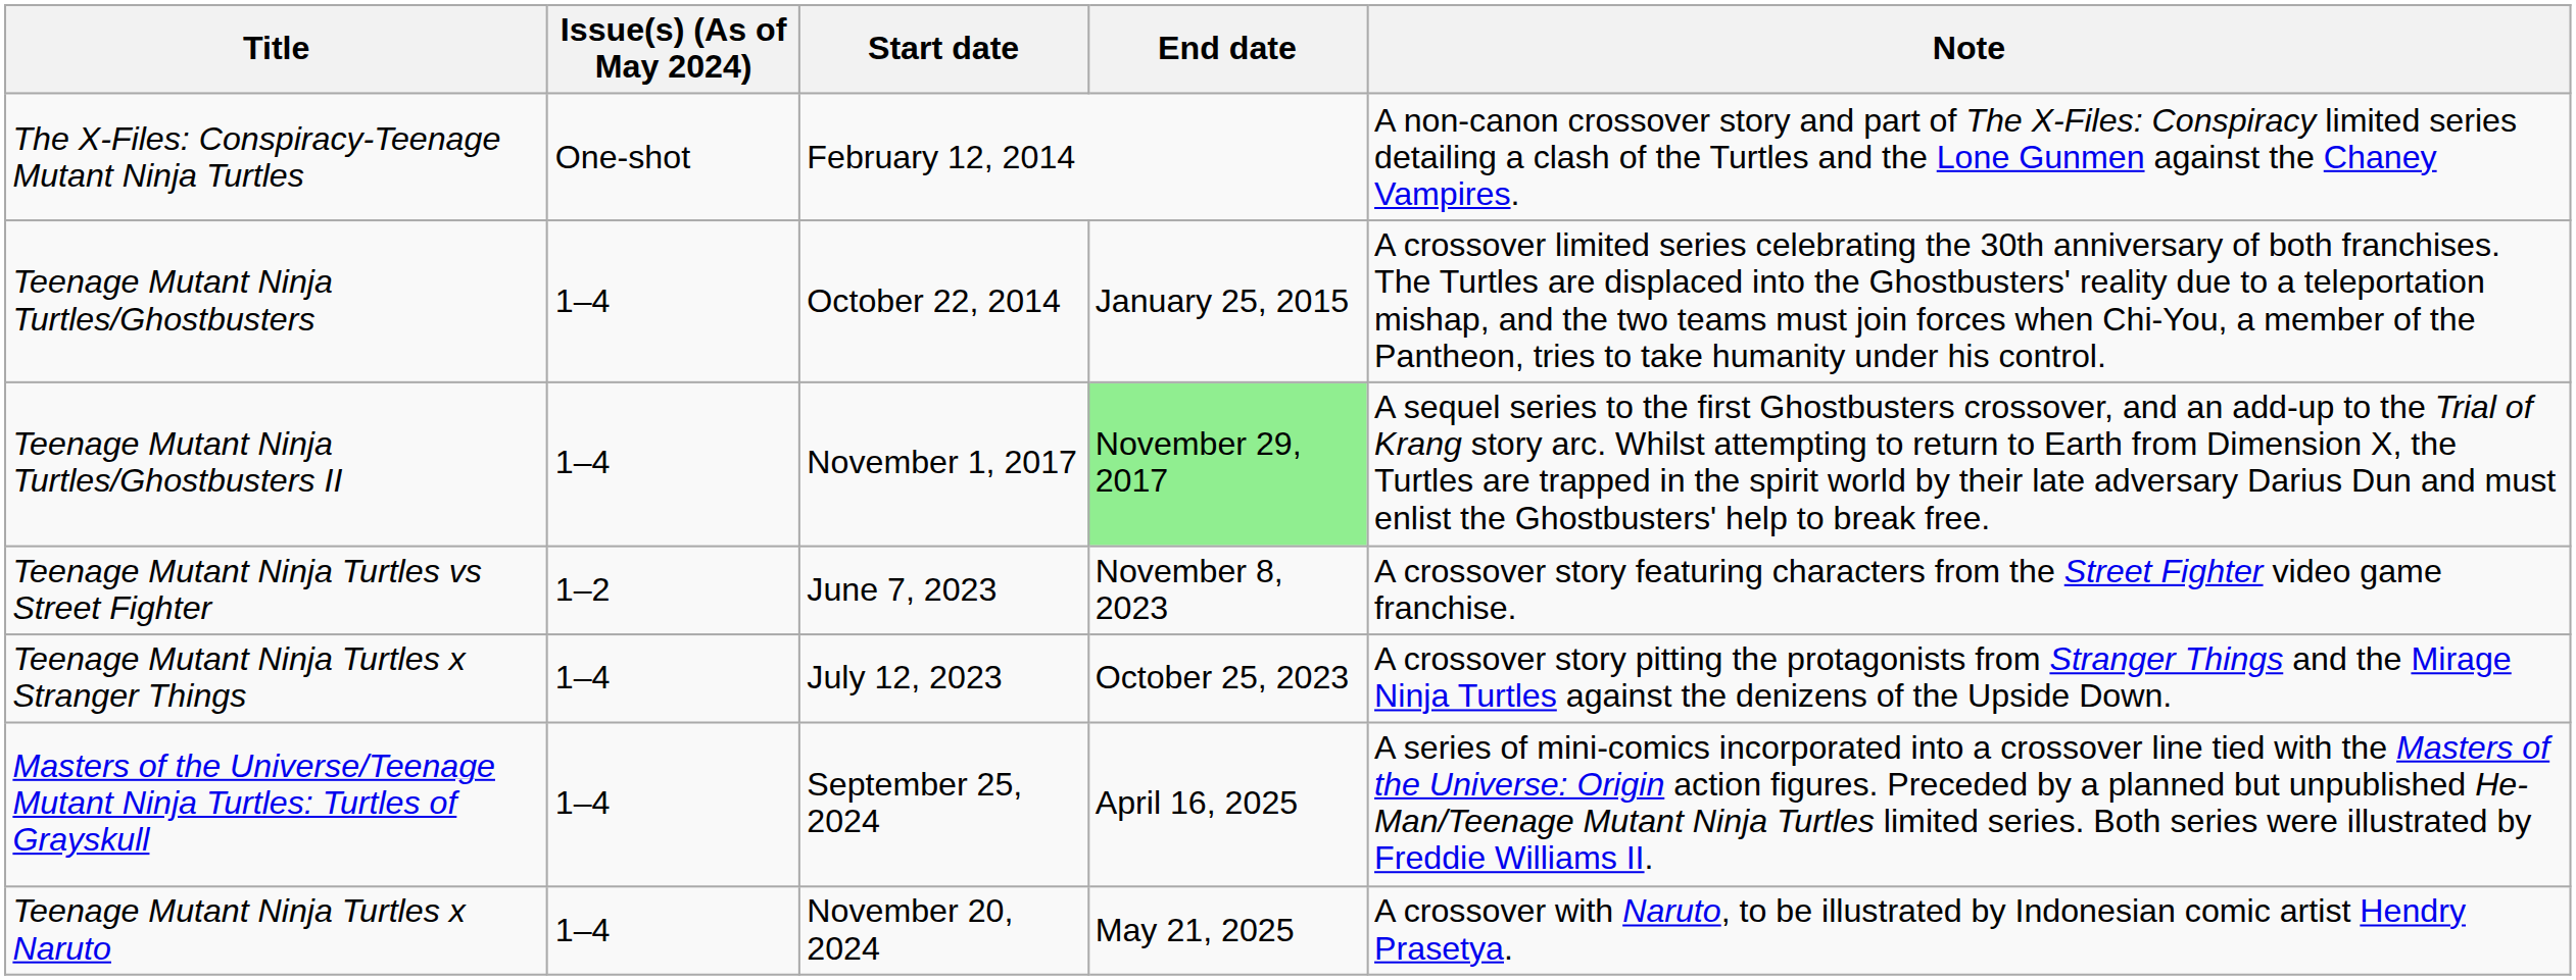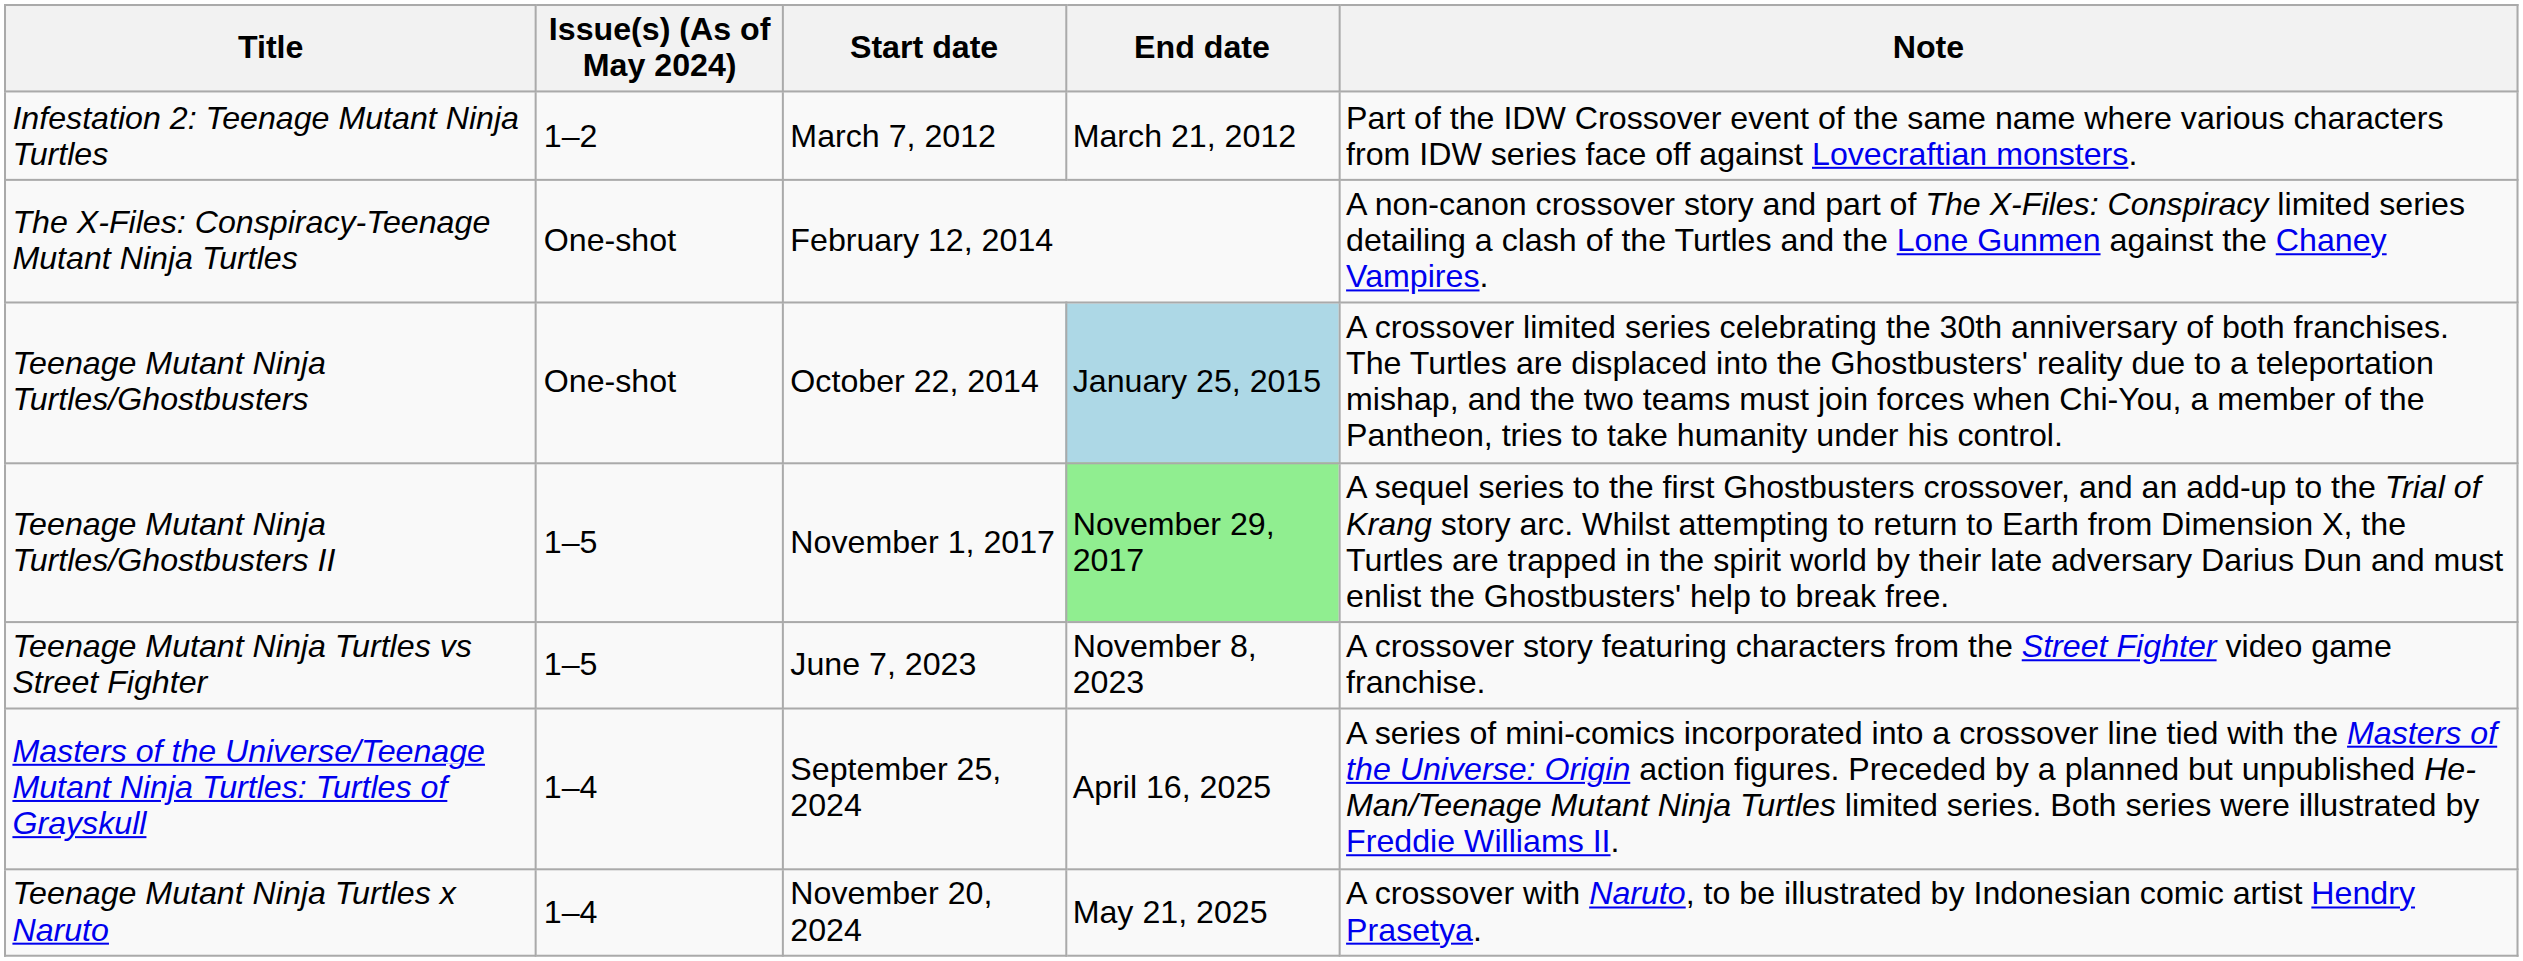 <table class="wikitable" width="99%">
 <tr>
 <th scope="col" width="10%" align="center">Title</th>
 <th scope="col" width="5%" align="center">Issue(s) (As of May 2024)</th>
 <th scope="col" width="5%" align="center">Start date</th>
 <th scope="col" width="5%" align="center">End date</th>
 <th scope="col" width="25%" align="center">Note</th>
 </tr>
 <tr>
+<td><em>Infestation 2: Teenage Mutant Ninja Turtles</em></td>
+<td>1–2</td>
+<td>March 7, 2012</td>
+<td>March 21, 2012</td>
+<td>Part of the IDW Crossover event of the same name where various characters from IDW series face off against <a href='#'>Lovecraftian monsters</a>.</td>
+</tr>
+<tr>
 <td><em>The X-Files: Conspiracy-Teenage Mutant Ninja Turtles</em></td>
 <td>One-shot</td>
 <td colspan="2">February 12, 2014</td>
 <td>A non-canon crossover story and part of <em>The X-Files: Conspiracy</em> limited series detailing a clash of the Turtles and the <a href='#'>Lone Gunmen</a> against the <a href='#'>Chaney Vampires</a>.</td>
 </tr>
 <tr>
 <td><em>Teenage Mutant Ninja Turtles/Ghostbusters </em></td>
-<td>1–4</td>
+<td>One-shot</td>
 <td>October 22, 2014</td>
-<td>January 25, 2015</td>
+<td style="background: lightblue;">January 25, 2015</td>
 <td>A crossover limited series celebrating the 30th anniversary of both franchises. The Turtles are displaced into the Ghostbusters' reality due to a teleportation mishap, and the two teams must join forces when Chi-You, a member of the Pantheon, tries to take humanity under his control.</td>
 </tr>
 <tr>
 <td><em>Teenage Mutant Ninja Turtles/Ghostbusters II </em></td>
-<td>1–4</td>
+<td>1–5</td>
 <td>November 1, 2017</td>
 <td style="background: lightgreen;">November 29, 2017</td>
 <td>A sequel series to the first Ghostbusters crossover, and an add-up to the <em>Trial of Krang</em> story arc. Whilst attempting to return to Earth from Dimension X, the Turtles are trapped in the spirit world by their late adversary Darius Dun and must enlist the Ghostbusters' help to break free.</td>
 </tr>
 <tr>
 <td><em>Teenage Mutant Ninja Turtles vs Street Fighter</em></td>
-<td>1–2</td>
+<td>1–5</td>
 <td>June 7, 2023</td>
 <td>November 8, 2023</td>
 <td>A crossover story featuring characters from the <em><a href='#'>Street Fighter</a></em> video game franchise.</td>
-</tr>
-<tr>
-<td><em>Teenage Mutant Ninja Turtles x Stranger Things</em></td>
-<td>1–4</td>
-<td>July 12, 2023</td>
-<td>October 25, 2023</td>
-<td>A crossover story pitting the protagonists from <em><a href='#'>Stranger Things</a></em> and the <a href='#'>Mirage Ninja Turtles</a> against the denizens of the Upside Down.</td>
 </tr>
 <tr>
 <td><em><a href='#'>Masters of the Universe/Teenage Mutant Ninja Turtles: Turtles of Grayskull</a></em></td>
 <td>1–4</td>
 <td>September 25, 2024</td>
 <td>April 16, 2025</td>
 <td>A series of mini-comics incorporated into a crossover line tied with the <em><a href='#'>Masters of the Universe: Origin</a></em> action figures. Preceded by a planned but unpublished <em>He-Man/Teenage Mutant Ninja Turtles</em> limited series. Both series were illustrated by <a href='#'>Freddie Williams II</a>.</td>
 </tr>
 <tr>
 <td><em>Teenage Mutant Ninja Turtles x <a href='#'>Naruto</a></em></td>
 <td>1–4</td>
 <td>November 20, 2024</td>
 <td>May 21, 2025</td>
 <td>A crossover with <em><a href='#'>Naruto</a></em>, to be illustrated by Indonesian comic artist <a href='#'>Hendry Prasetya</a>.</td>
 </tr>
 </table>
